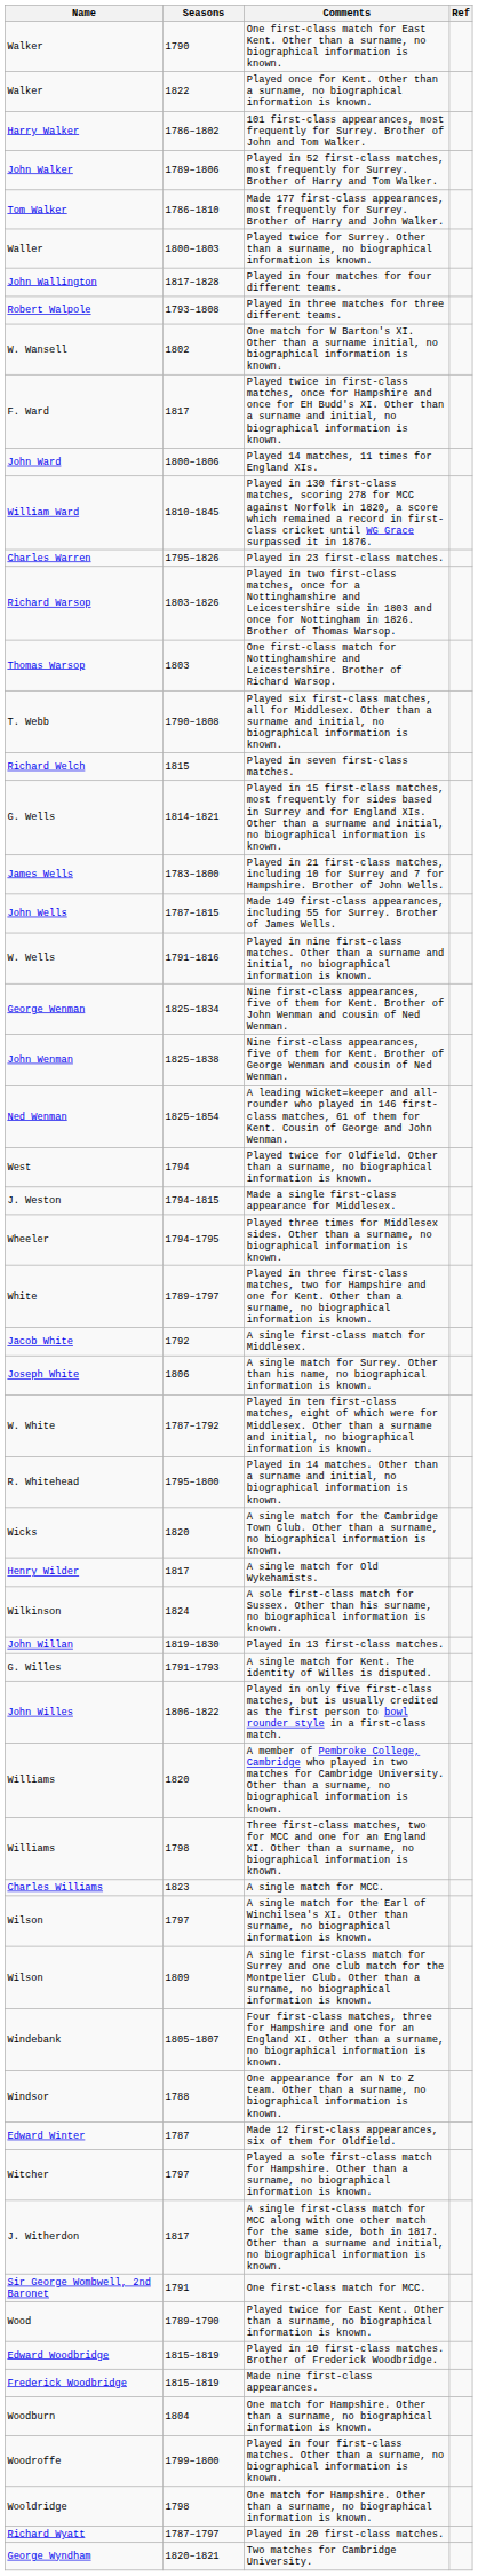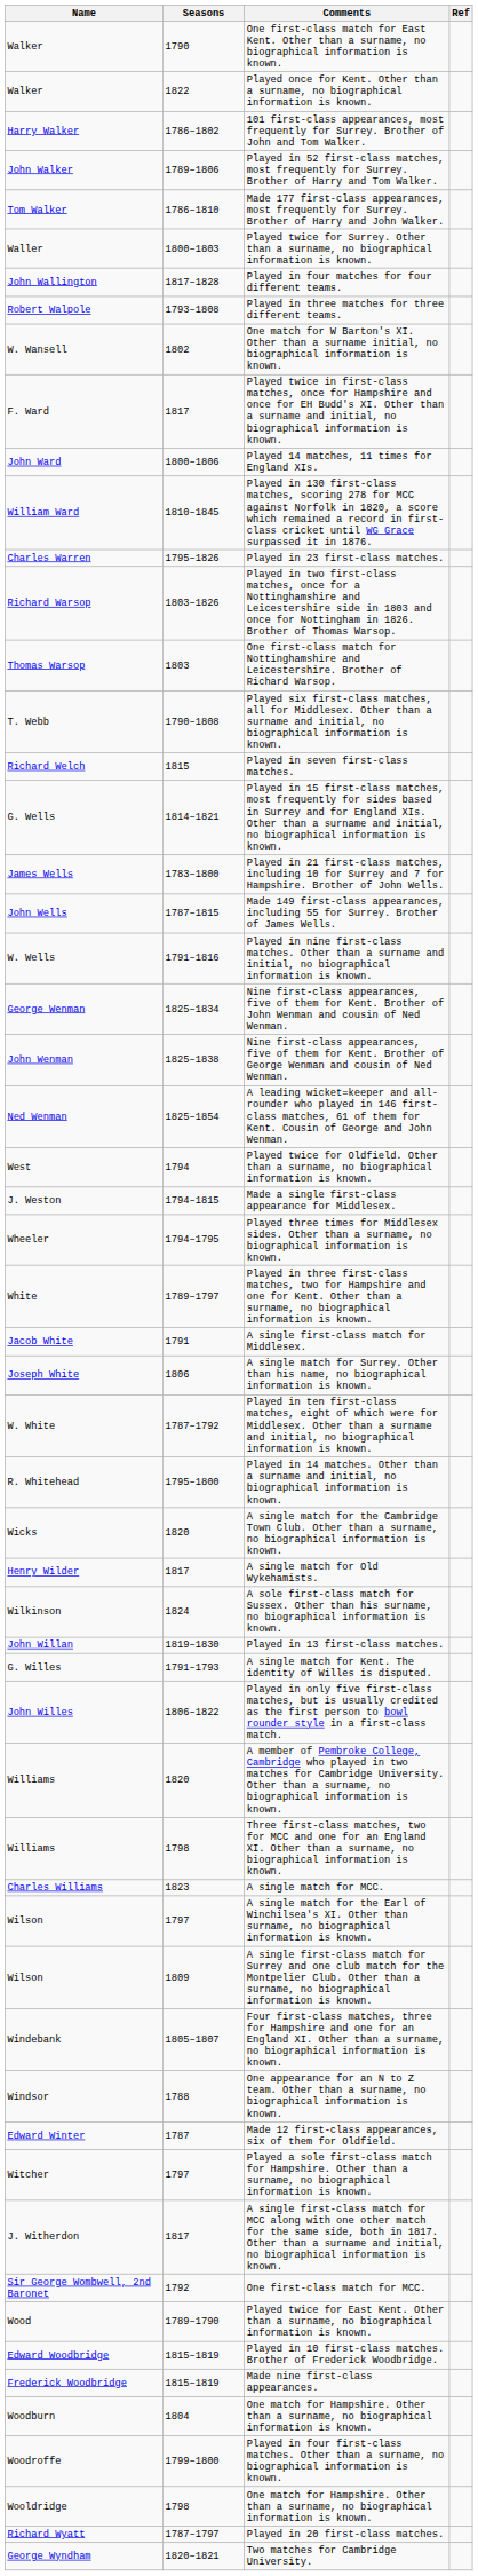 <table class="wikitable">
 <tr>
 <th style="width:200px">Name</th>
 <th style="width: 100px">Seasons</th>
 <th>Comments</th>
 <th>Ref</th>
 </tr>
 <tr>
 <td>Walker</td>
 <td>1790</td>
 <td>One first-class match for East Kent. Other than a surname, no biographical information is known.</td>
 <td></td>
 </tr>
 <tr>
 <td>Walker</td>
 <td>1822</td>
 <td>Played once for Kent. Other than a surname, no biographical information is known.</td>
 <td></td>
 </tr>
 <tr>
 <td><a href='#'>Harry Walker</a></td>
 <td>1786–1802</td>
 <td>101 first-class appearances, most frequently for Surrey. Brother of John and Tom Walker.</td>
 <td></td>
 </tr>
 <tr>
 <td><a href='#'>John Walker</a></td>
 <td>1789–1806</td>
 <td>Played in 52 first-class matches, most frequently for Surrey. Brother of Harry and Tom Walker.</td>
 <td></td>
 </tr>
 <tr>
 <td><a href='#'>Tom Walker</a></td>
 <td>1786–1810</td>
 <td>Made 177 first-class appearances, most frequently for Surrey. Brother of Harry and John Walker.</td>
 <td></td>
 </tr>
 <tr>
 <td>Waller</td>
 <td>1800–1803</td>
 <td>Played twice for Surrey. Other than a surname, no biographical information is known.</td>
 <td></td>
 </tr>
 <tr>
 <td><a href='#'>John Wallington</a></td>
 <td>1817–1828</td>
 <td>Played in four matches for four different teams.</td>
 <td></td>
 </tr>
 <tr>
 <td><a href='#'>Robert Walpole</a></td>
 <td>1793–1808</td>
 <td>Played in three matches for three different teams.</td>
 <td></td>
 </tr>
 <tr>
 <td>W. Wansell</td>
 <td>1802</td>
 <td>One match for W Barton's XI. Other than a surname initial, no biographical information is known.</td>
 <td></td>
 </tr>
 <tr>
 <td>F. Ward</td>
 <td>1817</td>
 <td>Played twice in first-class matches, once for Hampshire and once for EH Budd's XI. Other than a surname and initial, no biographical information is known.</td>
 <td></td>
 </tr>
 <tr>
 <td><a href='#'>John Ward</a></td>
 <td>1800–1806</td>
 <td>Played 14 matches, 11 times for England XIs.</td>
 <td></td>
 </tr>
 <tr>
 <td><a href='#'>William Ward</a></td>
 <td>1810–1845</td>
 <td>Played in 130 first-class matches, scoring 278 for MCC against Norfolk in 1820, a score which remained a record in first-class cricket until <a href='#'>WG Grace</a> surpassed it in 1876.</td>
 <td></td>
 </tr>
 <tr>
 <td><a href='#'>Charles Warren</a></td>
 <td>1795–1826</td>
 <td>Played in 23 first-class matches.</td>
 <td></td>
 </tr>
 <tr>
 <td><a href='#'>Richard Warsop</a></td>
 <td>1803–1826</td>
 <td>Played in two first-class matches, once for a Nottinghamshire and Leicestershire side in 1803 and once for Nottingham in 1826. Brother of Thomas Warsop.</td>
 <td></td>
 </tr>
 <tr>
 <td><a href='#'>Thomas Warsop</a></td>
 <td>1803</td>
 <td>One first-class match for Nottinghamshire and Leicestershire. Brother of Richard Warsop.</td>
 <td></td>
 </tr>
 <tr>
 <td>T. Webb</td>
 <td>1790–1808</td>
 <td>Played six first-class matches, all for Middlesex. Other than a surname and initial, no biographical information is known.</td>
 <td></td>
 </tr>
 <tr>
 <td><a href='#'>Richard Welch</a></td>
 <td>1815</td>
 <td>Played in seven first-class matches.</td>
 <td></td>
 </tr>
 <tr>
 <td>G. Wells</td>
 <td>1814–1821</td>
 <td>Played in 15 first-class matches, most frequently for sides based in Surrey and for England XIs. Other than a surname and initial, no biographical information is known.</td>
 <td></td>
 </tr>
 <tr>
 <td><a href='#'>James Wells</a></td>
 <td>1783–1800</td>
 <td>Played in 21 first-class matches, including 10 for Surrey and 7 for Hampshire. Brother of John Wells.</td>
 <td></td>
 </tr>
 <tr>
 <td><a href='#'>John Wells</a></td>
 <td>1787–1815</td>
 <td>Made 149 first-class appearances, including 55 for Surrey. Brother of James Wells.</td>
 <td></td>
 </tr>
 <tr>
 <td>W. Wells</td>
 <td>1791–1816</td>
 <td>Played in nine first-class matches. Other than a surname and initial, no biographical information is known.</td>
 <td></td>
 </tr>
 <tr>
 <td><a href='#'>George Wenman</a></td>
 <td>1825–1834</td>
 <td>Nine first-class appearances, five of them for Kent. Brother of John Wenman and cousin of Ned Wenman.</td>
 <td></td>
 </tr>
 <tr>
 <td><a href='#'>John Wenman</a></td>
 <td>1825–1838</td>
 <td>Nine first-class appearances, five of them for Kent. Brother of George Wenman and cousin of Ned Wenman.</td>
 <td></td>
 </tr>
 <tr>
 <td><a href='#'>Ned Wenman</a></td>
 <td>1825–1854</td>
 <td>A leading wicket=keeper and all-rounder who played in 146 first-class matches, 61 of them for Kent. Cousin of George and John Wenman.</td>
 <td></td>
 </tr>
 <tr>
 <td>West</td>
 <td>1794</td>
 <td>Played twice for Oldfield. Other than a surname, no biographical information is known.</td>
 <td></td>
 </tr>
 <tr>
 <td>J. Weston</td>
 <td>1794–1815</td>
 <td>Made a single first-class appearance for Middlesex.</td>
 <td></td>
 </tr>
 <tr>
 <td>Wheeler</td>
 <td>1794–1795</td>
 <td>Played three times for Middlesex sides. Other than a surname, no biographical information is known.</td>
 <td></td>
 </tr>
 <tr>
 <td>White</td>
 <td>1789–1797</td>
 <td>Played in three first-class matches, two for Hampshire and one for Kent. Other than a surname, no biographical information is known.</td>
 <td></td>
 </tr>
 <tr>
 <td><a href='#'>Jacob White</a></td>
-<td>1792</td>
+<td>1791</td>
 <td>A single first-class match for Middlesex.</td>
 <td></td>
 </tr>
 <tr>
 <td><a href='#'>Joseph White</a></td>
 <td>1806</td>
 <td>A single match for Surrey. Other than his name, no biographical information is known.</td>
 <td></td>
 </tr>
 <tr>
 <td>W. White</td>
 <td>1787–1792</td>
 <td>Played in ten first-class matches, eight of which were for Middlesex. Other than a surname and initial, no biographical information is known.</td>
 <td></td>
 </tr>
 <tr>
 <td>R. Whitehead</td>
 <td>1795–1800</td>
 <td>Played in 14 matches. Other than a surname and initial, no biographical information is known.</td>
 <td></td>
 </tr>
 <tr>
 <td>Wicks</td>
 <td>1820</td>
 <td>A single match for the Cambridge Town Club. Other than a surname, no biographical information is known.</td>
 <td></td>
 </tr>
 <tr>
 <td><a href='#'>Henry Wilder</a></td>
 <td>1817</td>
 <td>A single match for Old Wykehamists.</td>
 <td></td>
 </tr>
 <tr>
 <td>Wilkinson</td>
 <td>1824</td>
 <td>A sole first-class match for Sussex. Other than his surname, no biographical information is known.</td>
 <td></td>
 </tr>
 <tr>
 <td><a href='#'>John Willan</a></td>
 <td>1819–1830</td>
 <td>Played in 13 first-class matches.</td>
 <td></td>
 </tr>
 <tr>
 <td>G. Willes</td>
 <td>1791–1793</td>
 <td>A single match for Kent. The identity of Willes is disputed.</td>
 <td></td>
 </tr>
 <tr>
 <td><a href='#'>John Willes</a></td>
 <td>1806–1822</td>
 <td>Played in only five first-class matches, but is usually credited as the first person to <a href='#'>bowl rounder style</a> in a first-class match.</td>
 <td></td>
 </tr>
 <tr>
 <td>Williams</td>
 <td>1820</td>
 <td>A member of <a href='#'>Pembroke College, Cambridge</a> who played in two matches for Cambridge University. Other than a surname, no biographical information is known.</td>
 <td></td>
 </tr>
 <tr>
 <td>Williams</td>
 <td>1798</td>
 <td>Three first-class matches, two for MCC and one for an England XI. Other than a surname, no biographical information is known.</td>
 <td></td>
 </tr>
 <tr>
 <td><a href='#'>Charles Williams</a></td>
 <td>1823</td>
 <td>A single match for MCC.</td>
 <td></td>
 </tr>
 <tr>
 <td>Wilson</td>
 <td>1797</td>
 <td>A single match for the Earl of Winchilsea's XI. Other than surname, no biographical information is known.</td>
 <td></td>
 </tr>
 <tr>
 <td>Wilson</td>
 <td>1809</td>
 <td>A single first-class match for Surrey and one club match for the Montpelier Club. Other than a surname, no biographical information is known.</td>
 <td></td>
 </tr>
 <tr>
 <td>Windebank</td>
 <td>1805–1807</td>
 <td>Four first-class matches, three for Hampshire and one for an England XI. Other than a surname, no biographical information is known.</td>
 <td></td>
 </tr>
 <tr>
 <td>Windsor</td>
 <td>1788</td>
 <td>One appearance for an N to Z team. Other than a surname, no biographical information is known.</td>
 <td></td>
 </tr>
 <tr>
 <td><a href='#'>Edward Winter</a></td>
 <td>1787</td>
 <td>Made 12 first-class appearances, six of them for Oldfield.</td>
 <td></td>
 </tr>
 <tr>
 <td>Witcher</td>
 <td>1797</td>
 <td>Played a sole first-class match for Hampshire. Other than a surname, no biographical information is known.</td>
 <td></td>
 </tr>
 <tr>
 <td>J. Witherdon</td>
 <td>1817</td>
 <td>A single first-class match for MCC along with one other match for the same side, both in 1817. Other than a surname and initial, no biographical information is known.</td>
 <td></td>
 </tr>
 <tr>
 <td><a href='#'>Sir George Wombwell, 2nd Baronet</a></td>
-<td>1791</td>
+<td>1792</td>
 <td>One first-class match for MCC.</td>
 <td></td>
 </tr>
 <tr>
 <td>Wood</td>
 <td>1789–1790</td>
 <td>Played twice for East Kent. Other than a surname, no biographical information is known.</td>
 <td></td>
 </tr>
 <tr>
 <td><a href='#'>Edward Woodbridge</a></td>
 <td>1815–1819</td>
 <td>Played in 10 first-class matches. Brother of Frederick Woodbridge.</td>
 <td></td>
 </tr>
 <tr>
 <td><a href='#'>Frederick Woodbridge</a></td>
 <td>1815–1819</td>
 <td>Made nine first-class appearances.</td>
 <td></td>
 </tr>
 <tr>
 <td>Woodburn</td>
 <td>1804</td>
 <td>One match for Hampshire. Other than a surname, no biographical information is known.</td>
 <td></td>
 </tr>
 <tr>
 <td>Woodroffe</td>
 <td>1799–1800</td>
 <td>Played in four first-class matches. Other than a surname, no biographical information is known.</td>
 <td></td>
 </tr>
 <tr>
 <td>Wooldridge</td>
 <td>1798</td>
 <td>One match for Hampshire. Other than a surname, no biographical information is known.</td>
 <td></td>
 </tr>
 <tr>
 <td><a href='#'>Richard Wyatt</a></td>
 <td>1787–1797</td>
 <td>Played in 20 first-class matches.</td>
 <td></td>
 </tr>
 <tr>
 <td><a href='#'>George Wyndham</a></td>
 <td>1820–1821</td>
 <td>Two matches for Cambridge University.</td>
 <td></td>
 </tr>
 </table>
